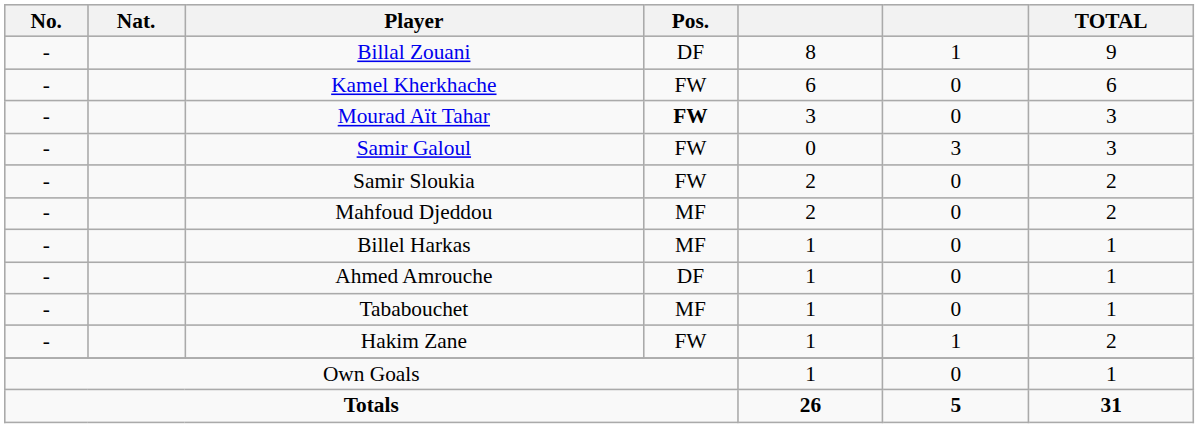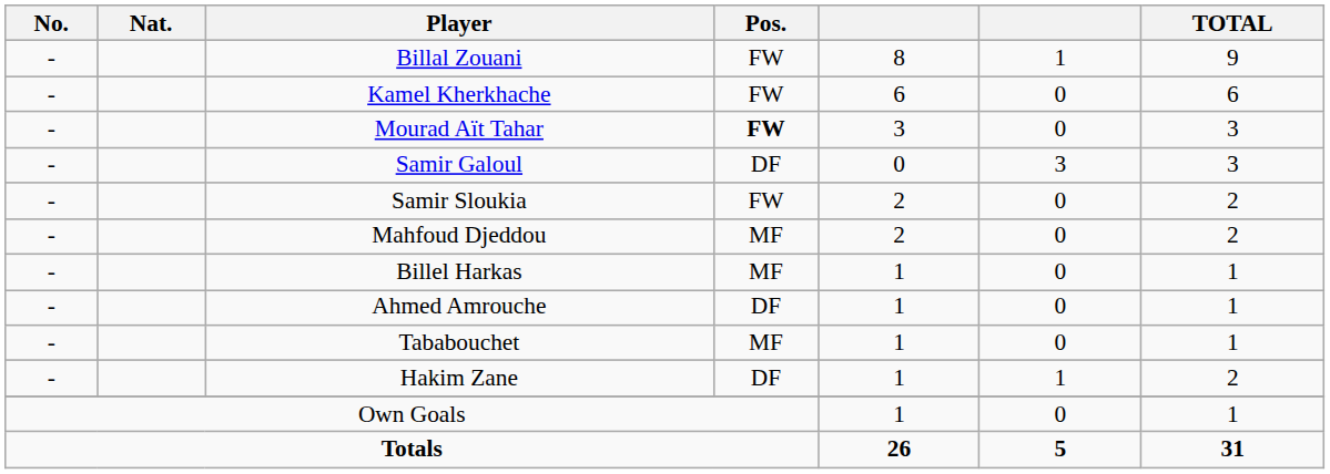 <table class="wikitable sortable alternance"  style="font-size:85%; text-align:center; line-height:14px; width:60%;">
 <tr>
 <th width=10>No.</th>
 <th width=10>Nat.</th>
 <th width=140>Player</th>
 <th width=10>Pos.</th>
 <th width=40></th>
 <th width=40></th>
 <th width=40>TOTAL</th>
 </tr>
 <tr>
 <td>-</td>
 <td></td>
 <td><a href='#'>Billal Zouani</a></td>
-<td>DF</td>
+<td>FW</td>
 <td>8</td>
 <td>1</td>
 <td>9</td>
 </tr>
 <tr>
 <td>-</td>
 <td></td>
 <td><a href='#'>Kamel Kherkhache</a></td>
 <td>FW</td>
 <td>6</td>
 <td>0</td>
 <td>6</td>
 </tr>
 <tr>
 <td>-</td>
 <td></td>
 <td><a href='#'>Mourad Aït Tahar</a></td>
 <td><strong>FW</strong></td>
 <td>3</td>
 <td>0</td>
 <td>3</td>
 </tr>
 <tr>
 <td>-</td>
 <td></td>
 <td><a href='#'>Samir Galoul</a></td>
-<td>FW</td>
+<td>DF</td>
 <td>0</td>
 <td>3</td>
 <td>3</td>
 </tr>
 <tr>
 <td>-</td>
 <td></td>
 <td>Samir Sloukia</td>
 <td>FW</td>
 <td>2</td>
 <td>0</td>
 <td>2</td>
 </tr>
 <tr>
 <td>-</td>
 <td></td>
 <td>Mahfoud Djeddou</td>
 <td>MF</td>
 <td>2</td>
 <td>0</td>
 <td>2</td>
 </tr>
 <tr>
 <td>-</td>
 <td></td>
 <td>Billel Harkas</td>
 <td>MF</td>
 <td>1</td>
 <td>0</td>
 <td>1</td>
 </tr>
 <tr>
 <td>-</td>
 <td></td>
 <td>Ahmed Amrouche</td>
 <td>DF</td>
 <td>1</td>
 <td>0</td>
 <td>1</td>
 </tr>
 <tr>
 <td>-</td>
 <td></td>
 <td>Tababouchet</td>
 <td>MF</td>
 <td>1</td>
 <td>0</td>
 <td>1</td>
 </tr>
 <tr>
 <td>-</td>
 <td></td>
 <td>Hakim Zane</td>
-<td>FW</td>
+<td>DF</td>
 <td>1</td>
 <td>1</td>
 <td>2</td>
 </tr>
 <tr>
 </tr>
 <tr class="sortbottom">
 <td colspan="4">Own Goals</td>
 <td>1</td>
 <td>0</td>
 <td>1</td>
 </tr>
 <tr class="sortbottom">
 <td colspan="4"><strong>Totals</strong></td>
 <td><strong>26</strong></td>
 <td><strong>5</strong></td>
 <td><strong>31</strong></td>
 </tr>
 </table>
